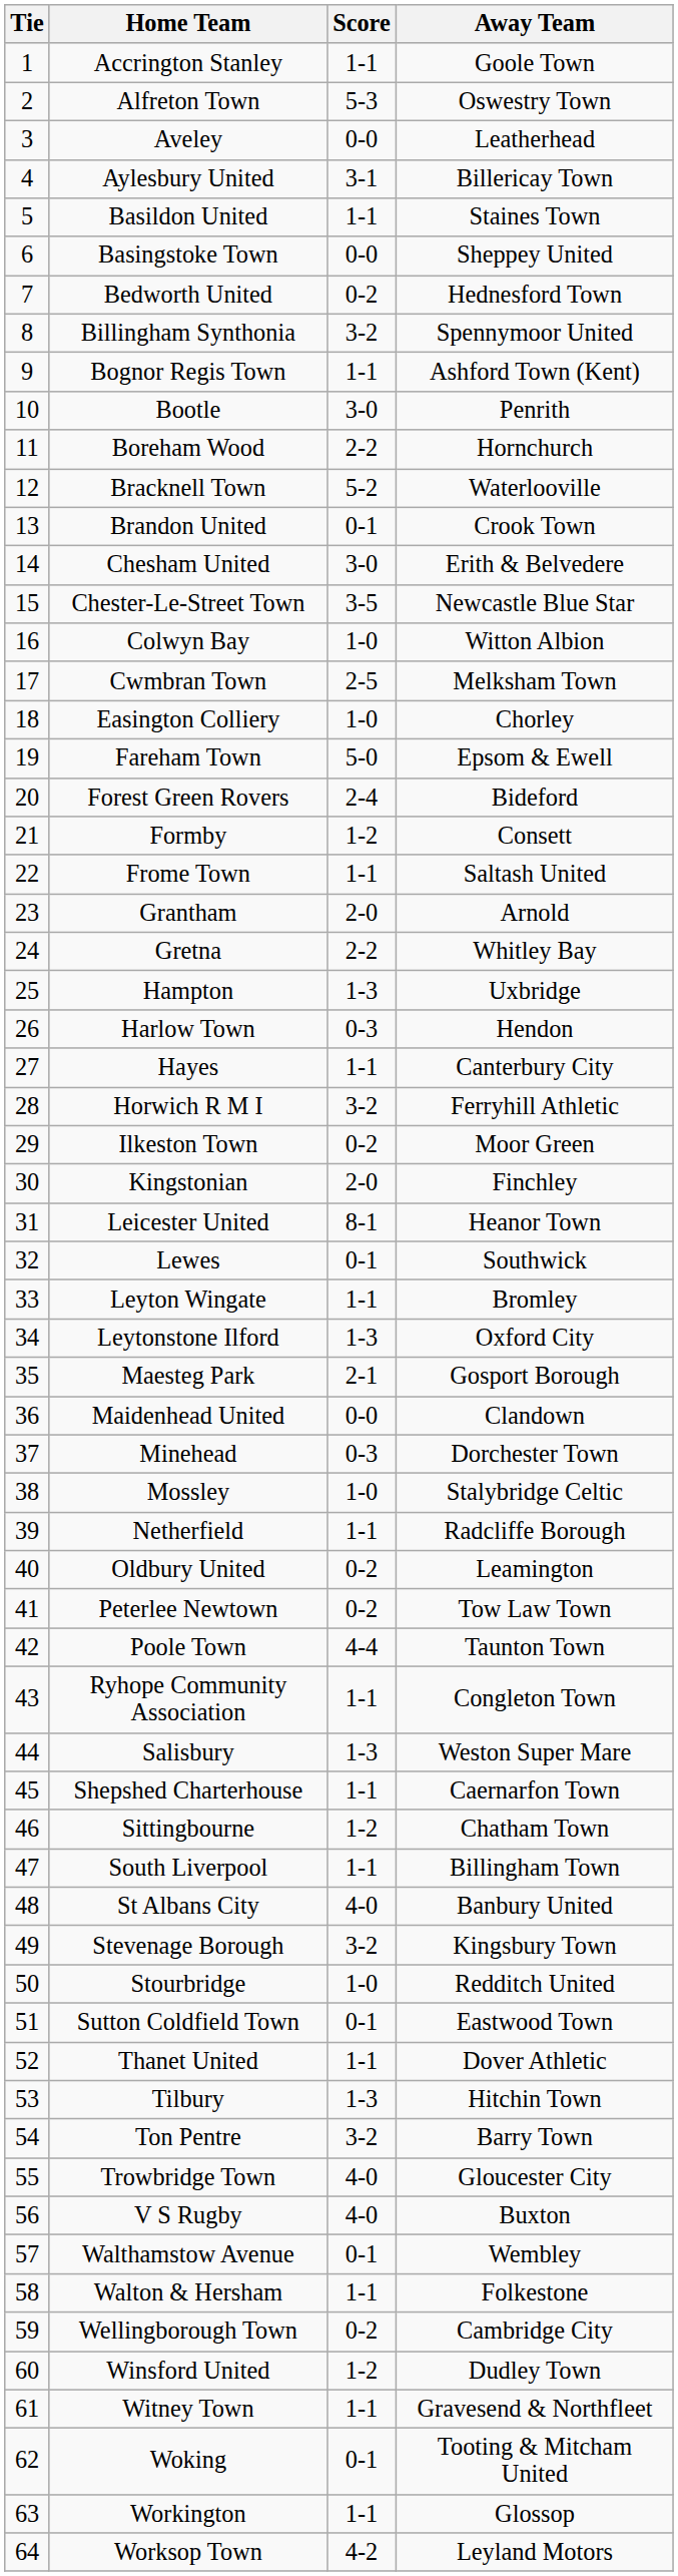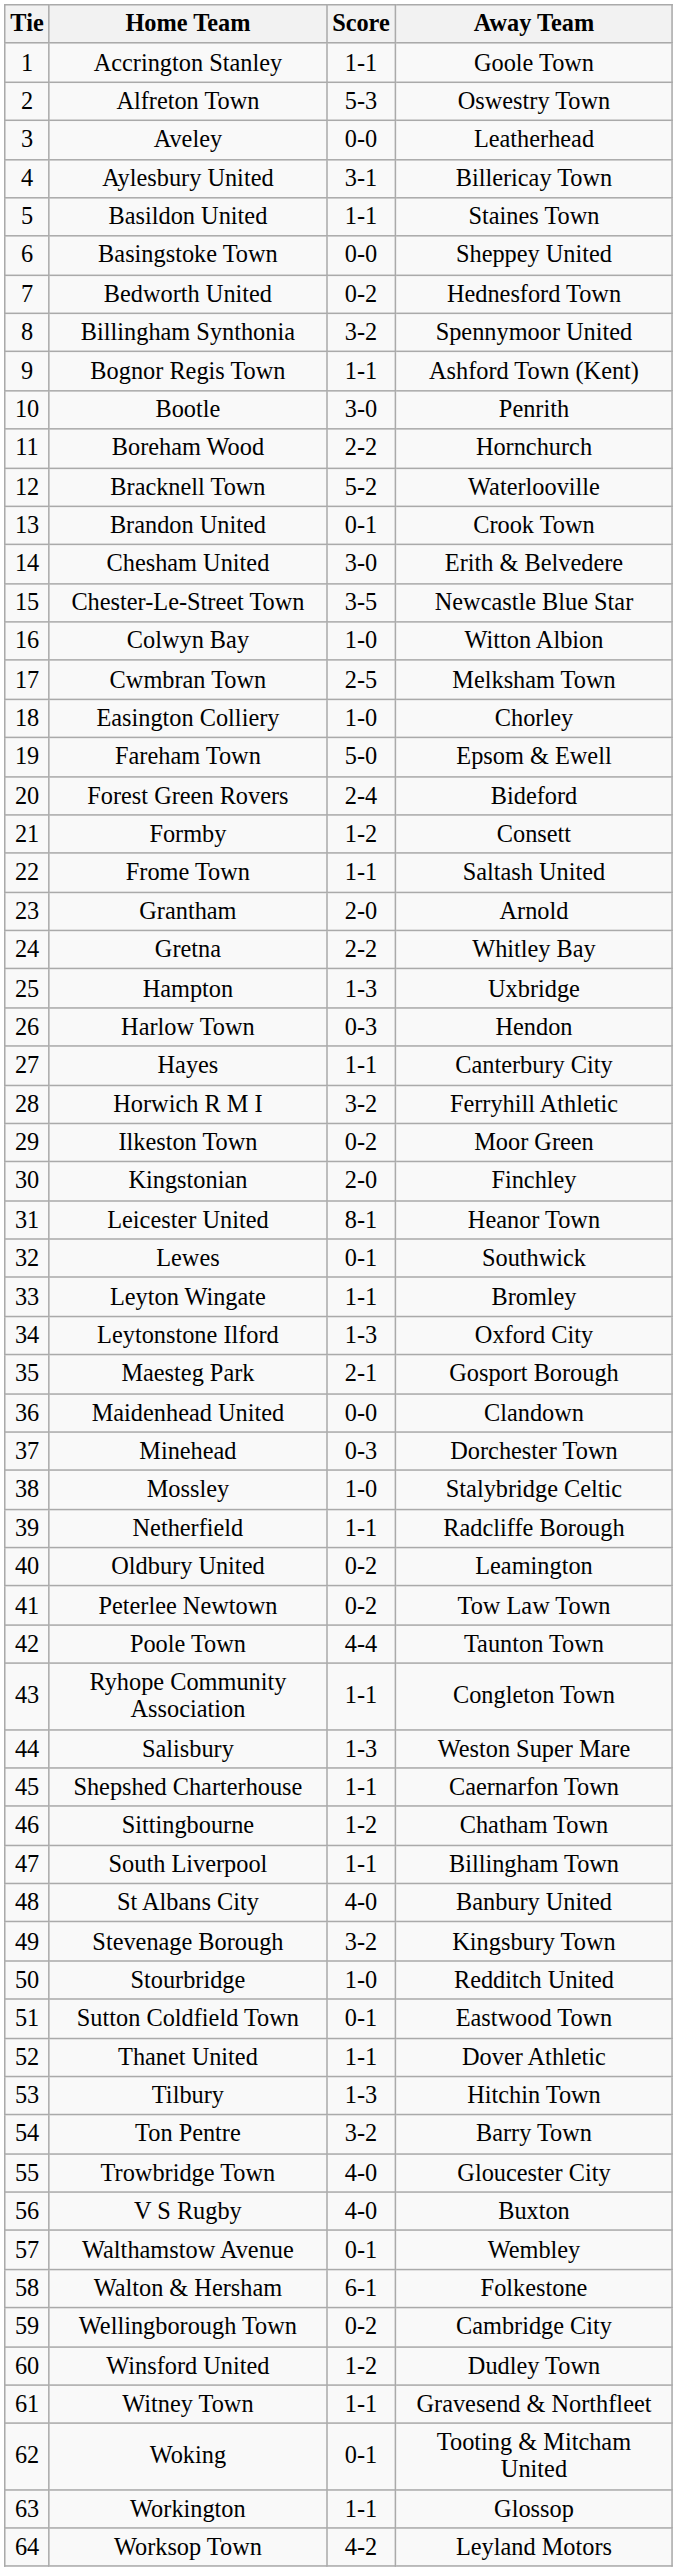 <table class="wikitable" style="text-align:center;">
 <tr>
 <th width=20>Tie</th>
 <th width=175>Home Team</th>
 <th width=20>Score</th>
 <th width=175>Away Team</th>
 </tr>
 <tr>
 <td>1</td>
 <td>Accrington Stanley</td>
 <td>1-1</td>
 <td>Goole Town</td>
 </tr>
 <tr>
 <td>2</td>
 <td>Alfreton Town</td>
 <td>5-3</td>
 <td>Oswestry Town</td>
 </tr>
 <tr>
 <td>3</td>
 <td>Aveley</td>
 <td>0-0</td>
 <td>Leatherhead</td>
 </tr>
 <tr>
 <td>4</td>
 <td>Aylesbury United</td>
 <td>3-1</td>
 <td>Billericay Town</td>
 </tr>
 <tr>
 <td>5</td>
 <td>Basildon United</td>
 <td>1-1</td>
 <td>Staines Town</td>
 </tr>
 <tr>
 <td>6</td>
 <td>Basingstoke Town</td>
 <td>0-0</td>
 <td>Sheppey United</td>
 </tr>
 <tr>
 <td>7</td>
 <td>Bedworth United</td>
 <td>0-2</td>
 <td>Hednesford Town</td>
 </tr>
 <tr>
 <td>8</td>
 <td>Billingham Synthonia</td>
 <td>3-2</td>
 <td>Spennymoor United</td>
 </tr>
 <tr>
 <td>9</td>
 <td>Bognor Regis Town</td>
 <td>1-1</td>
 <td>Ashford Town (Kent)</td>
 </tr>
 <tr>
 <td>10</td>
 <td>Bootle</td>
 <td>3-0</td>
 <td>Penrith</td>
 </tr>
 <tr>
 <td>11</td>
 <td>Boreham Wood</td>
 <td>2-2</td>
 <td>Hornchurch</td>
 </tr>
 <tr>
 <td>12</td>
 <td>Bracknell Town</td>
 <td>5-2</td>
 <td>Waterlooville</td>
 </tr>
 <tr>
 <td>13</td>
 <td>Brandon United</td>
 <td>0-1</td>
 <td>Crook Town</td>
 </tr>
 <tr>
 <td>14</td>
 <td>Chesham United</td>
 <td>3-0</td>
 <td>Erith & Belvedere</td>
 </tr>
 <tr>
 <td>15</td>
 <td>Chester-Le-Street Town</td>
 <td>3-5</td>
 <td>Newcastle Blue Star</td>
 </tr>
 <tr>
 <td>16</td>
 <td>Colwyn Bay</td>
 <td>1-0</td>
 <td>Witton Albion</td>
 </tr>
 <tr>
 <td>17</td>
 <td>Cwmbran Town</td>
 <td>2-5</td>
 <td>Melksham Town</td>
 </tr>
 <tr>
 <td>18</td>
 <td>Easington Colliery</td>
 <td>1-0</td>
 <td>Chorley</td>
 </tr>
 <tr>
 <td>19</td>
 <td>Fareham Town</td>
 <td>5-0</td>
 <td>Epsom & Ewell</td>
 </tr>
 <tr>
 <td>20</td>
 <td>Forest Green Rovers</td>
 <td>2-4</td>
 <td>Bideford</td>
 </tr>
 <tr>
 <td>21</td>
 <td>Formby</td>
 <td>1-2</td>
 <td>Consett</td>
 </tr>
 <tr>
 <td>22</td>
 <td>Frome Town</td>
 <td>1-1</td>
 <td>Saltash United</td>
 </tr>
 <tr>
 <td>23</td>
 <td>Grantham</td>
 <td>2-0</td>
 <td>Arnold</td>
 </tr>
 <tr>
 <td>24</td>
 <td>Gretna</td>
 <td>2-2</td>
 <td>Whitley Bay</td>
 </tr>
 <tr>
 <td>25</td>
 <td>Hampton</td>
 <td>1-3</td>
 <td>Uxbridge</td>
 </tr>
 <tr>
 <td>26</td>
 <td>Harlow Town</td>
 <td>0-3</td>
 <td>Hendon</td>
 </tr>
 <tr>
 <td>27</td>
 <td>Hayes</td>
 <td>1-1</td>
 <td>Canterbury City</td>
 </tr>
 <tr>
 <td>28</td>
 <td>Horwich R M I</td>
 <td>3-2</td>
 <td>Ferryhill Athletic</td>
 </tr>
 <tr>
 <td>29</td>
 <td>Ilkeston Town</td>
 <td>0-2</td>
 <td>Moor Green</td>
 </tr>
 <tr>
 <td>30</td>
 <td>Kingstonian</td>
 <td>2-0</td>
 <td>Finchley</td>
 </tr>
 <tr>
 <td>31</td>
 <td>Leicester United</td>
 <td>8-1</td>
 <td>Heanor Town</td>
 </tr>
 <tr>
 <td>32</td>
 <td>Lewes</td>
 <td>0-1</td>
 <td>Southwick</td>
 </tr>
 <tr>
 <td>33</td>
 <td>Leyton Wingate</td>
 <td>1-1</td>
 <td>Bromley</td>
 </tr>
 <tr>
 <td>34</td>
 <td>Leytonstone Ilford</td>
 <td>1-3</td>
 <td>Oxford City</td>
 </tr>
 <tr>
 <td>35</td>
 <td>Maesteg Park</td>
 <td>2-1</td>
 <td>Gosport Borough</td>
 </tr>
 <tr>
 <td>36</td>
 <td>Maidenhead United</td>
 <td>0-0</td>
 <td>Clandown</td>
 </tr>
 <tr>
 <td>37</td>
 <td>Minehead</td>
 <td>0-3</td>
 <td>Dorchester Town</td>
 </tr>
 <tr>
 <td>38</td>
 <td>Mossley</td>
 <td>1-0</td>
 <td>Stalybridge Celtic</td>
 </tr>
 <tr>
 <td>39</td>
 <td>Netherfield</td>
 <td>1-1</td>
 <td>Radcliffe Borough</td>
 </tr>
 <tr>
 <td>40</td>
 <td>Oldbury United</td>
 <td>0-2</td>
 <td>Leamington</td>
 </tr>
 <tr>
 <td>41</td>
 <td>Peterlee Newtown</td>
 <td>0-2</td>
 <td>Tow Law Town</td>
 </tr>
 <tr>
 <td>42</td>
 <td>Poole Town</td>
 <td>4-4</td>
 <td>Taunton Town</td>
 </tr>
 <tr>
 <td>43</td>
 <td>Ryhope Community Association</td>
 <td>1-1</td>
 <td>Congleton Town</td>
 </tr>
 <tr>
 <td>44</td>
 <td>Salisbury</td>
 <td>1-3</td>
 <td>Weston Super Mare</td>
 </tr>
 <tr>
 <td>45</td>
 <td>Shepshed Charterhouse</td>
 <td>1-1</td>
 <td>Caernarfon Town</td>
 </tr>
 <tr>
 <td>46</td>
 <td>Sittingbourne</td>
 <td>1-2</td>
 <td>Chatham Town</td>
 </tr>
 <tr>
 <td>47</td>
 <td>South Liverpool</td>
 <td>1-1</td>
 <td>Billingham Town</td>
 </tr>
 <tr>
 <td>48</td>
 <td>St Albans City</td>
 <td>4-0</td>
 <td>Banbury United</td>
 </tr>
 <tr>
 <td>49</td>
 <td>Stevenage Borough</td>
 <td>3-2</td>
 <td>Kingsbury Town</td>
 </tr>
 <tr>
 <td>50</td>
 <td>Stourbridge</td>
 <td>1-0</td>
 <td>Redditch United</td>
 </tr>
 <tr>
 <td>51</td>
 <td>Sutton Coldfield Town</td>
 <td>0-1</td>
 <td>Eastwood Town</td>
 </tr>
 <tr>
 <td>52</td>
 <td>Thanet United</td>
 <td>1-1</td>
 <td>Dover Athletic</td>
 </tr>
 <tr>
 <td>53</td>
 <td>Tilbury</td>
 <td>1-3</td>
 <td>Hitchin Town</td>
 </tr>
 <tr>
 <td>54</td>
 <td>Ton Pentre</td>
 <td>3-2</td>
 <td>Barry Town</td>
 </tr>
 <tr>
 <td>55</td>
 <td>Trowbridge Town</td>
 <td>4-0</td>
 <td>Gloucester City</td>
 </tr>
 <tr>
 <td>56</td>
 <td>V S Rugby</td>
 <td>4-0</td>
 <td>Buxton</td>
 </tr>
 <tr>
 <td>57</td>
 <td>Walthamstow Avenue</td>
 <td>0-1</td>
 <td>Wembley</td>
 </tr>
 <tr>
 <td>58</td>
 <td>Walton & Hersham</td>
-<td>1-1</td>
+<td>6-1</td>
 <td>Folkestone</td>
 </tr>
 <tr>
 <td>59</td>
 <td>Wellingborough Town</td>
 <td>0-2</td>
 <td>Cambridge City</td>
 </tr>
 <tr>
 <td>60</td>
 <td>Winsford United</td>
 <td>1-2</td>
 <td>Dudley Town</td>
 </tr>
 <tr>
 <td>61</td>
 <td>Witney Town</td>
 <td>1-1</td>
 <td>Gravesend & Northfleet</td>
 </tr>
 <tr>
 <td>62</td>
 <td>Woking</td>
 <td>0-1</td>
 <td>Tooting & Mitcham United</td>
 </tr>
 <tr>
 <td>63</td>
 <td>Workington</td>
 <td>1-1</td>
 <td>Glossop</td>
 </tr>
 <tr>
 <td>64</td>
 <td>Worksop Town</td>
 <td>4-2</td>
 <td>Leyland Motors</td>
 </tr>
 </table>
